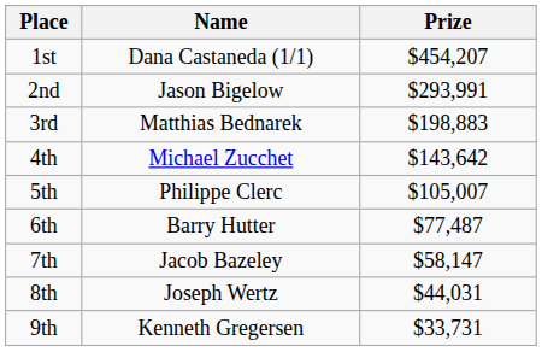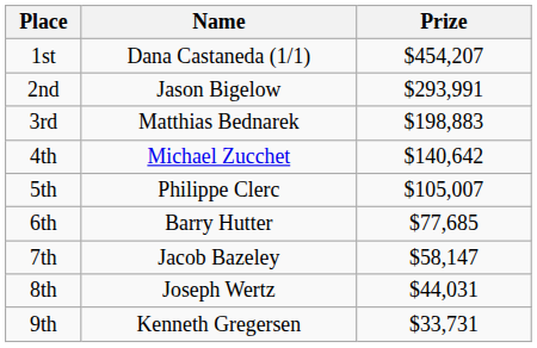 <table class="wikitable">
 <tr>
 <th width="50">Place</th>
 <th width="200">Name</th>
 <th width="125">Prize</th>
 </tr>
 <tr>
 <td align = "center">1st</td>
 <td align = "center">Dana Castaneda (1/1)</td>
 <td align = "center">$454,207</td>
 </tr>
 <tr>
 <td align = "center">2nd</td>
 <td align = "center">Jason Bigelow</td>
 <td align = "center">$293,991</td>
 </tr>
 <tr>
 <td align = "center">3rd</td>
 <td align = "center">Matthias Bednarek</td>
 <td align = "center">$198,883</td>
 </tr>
 <tr>
 <td align = "center">4th</td>
 <td align = "center"><a href='#'>Michael Zucchet</a></td>
-<td align = "center">$143,642</td>
+<td align = "center">$140,642</td>
 </tr>
 <tr>
 <td align = "center">5th</td>
 <td align = "center">Philippe Clerc</td>
 <td align = "center">$105,007</td>
 </tr>
 <tr>
 <td align = "center">6th</td>
 <td align = "center">Barry Hutter</td>
-<td align = "center">$77,487</td>
+<td align = "center">$77,685</td>
 </tr>
 <tr>
 <td align = "center">7th</td>
 <td align = "center">Jacob Bazeley</td>
 <td align = "center">$58,147</td>
 </tr>
 <tr>
 <td align = "center">8th</td>
 <td align = "center">Joseph Wertz</td>
 <td align = "center">$44,031</td>
 </tr>
 <tr>
 <td align = "center">9th</td>
 <td align = "center">Kenneth Gregersen</td>
 <td align = "center">$33,731</td>
 </tr>
 </table>
